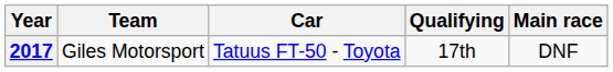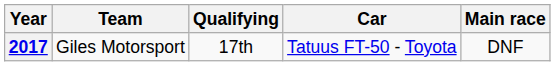 <table class="wikitable" style="text-align:center; font-size:90%">
 <tr>
 <th>Year</th>
 <th>Team</th>
+<th>Qualifying</th>
 <th>Car</th>
-<th>Qualifying</th>
 <th>Main race</th>
 </tr>
 <tr>
 <th><a href='#'>2017</a></th>
 <td align="left" nowrap> Giles Motorsport</td>
+<td>17th</td>
 <td align="left" nowrap><a href='#'>Tatuus FT-50</a> - <a href='#'>Toyota</a></td>
-<td>17th</td>
 <td>DNF</td>
 </tr>
 </table>
